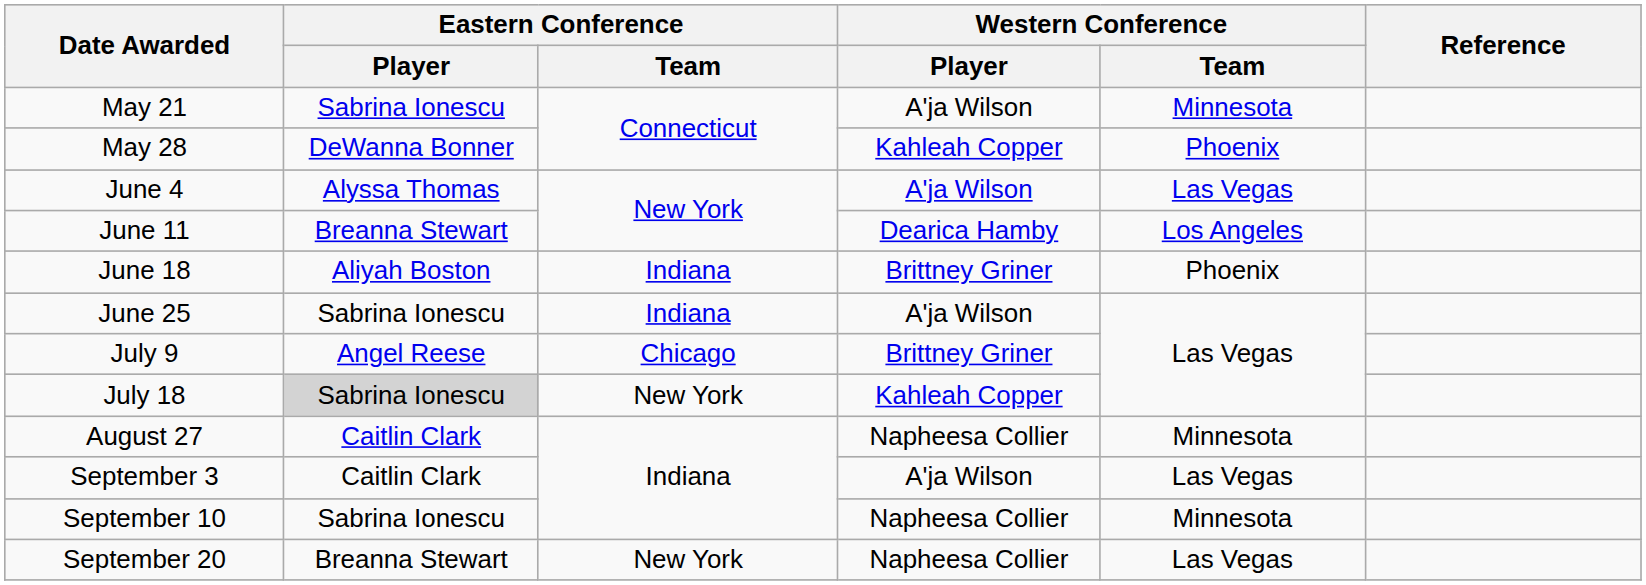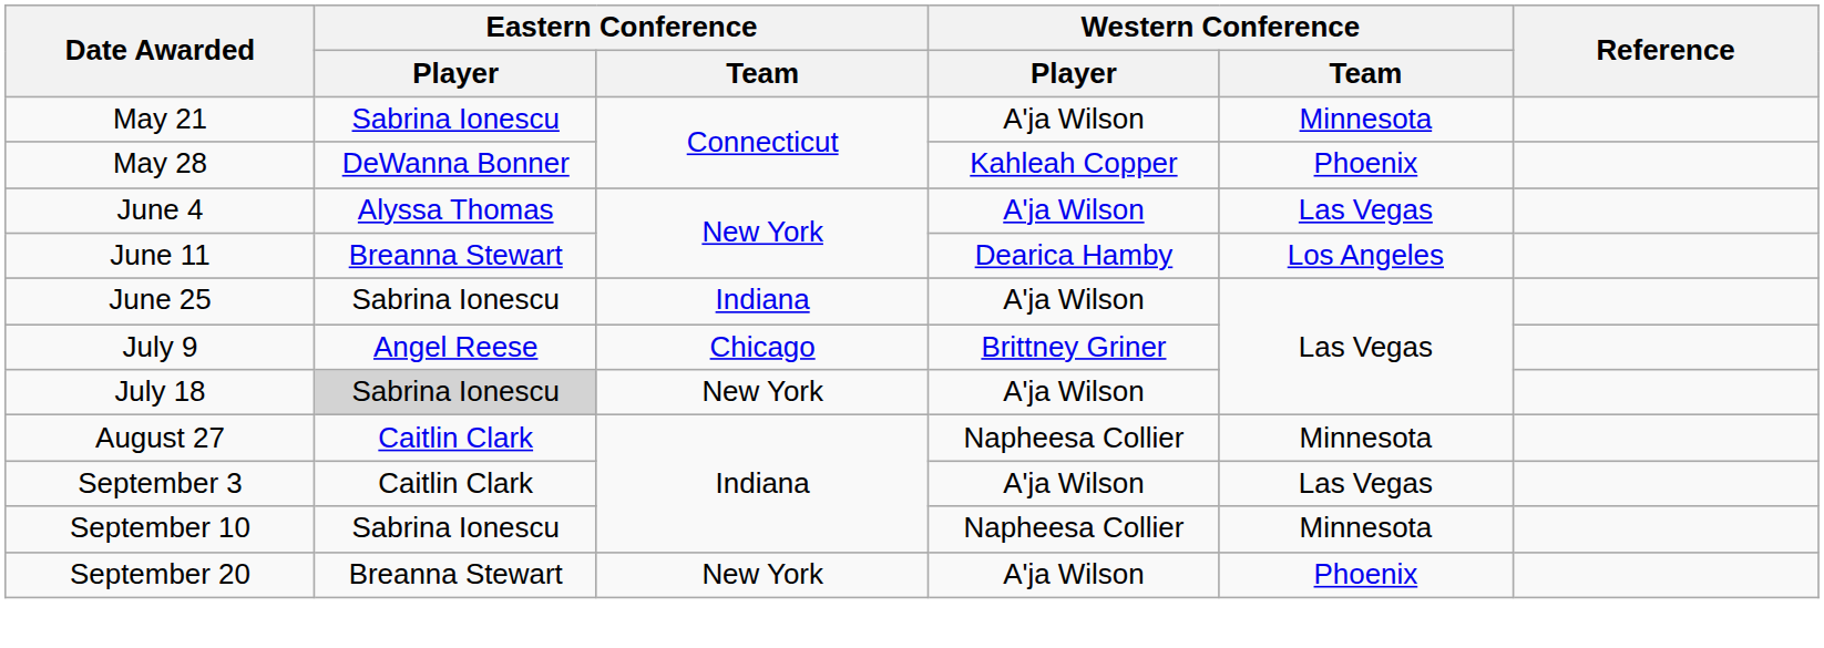 <table class="wikitable" style="width: 80%; text-align:center;">
 <tr>
 <th rowspan=2 width=60>Date Awarded</th>
 <th colspan=2 width=120>Eastern Conference</th>
 <th colspan=2 width=120>Western Conference</th>
 <th rowspan=2 width=50>Reference</th>
 </tr>
 <tr>
 <th width=60>Player</th>
 <th width=60>Team</th>
 <th width=60>Player</th>
 <th width=60>Team</th>
 </tr>
 <tr>
 <td>May 21</td>
 <td><a href='#'>Sabrina Ionescu</a></td>
 <td rowspan=2><a href='#'>Connecticut</a></td>
 <td>A'ja Wilson </td>
 <td><a href='#'>Minnesota</a></td>
 <td></td>
 </tr>
 <tr>
 <td>May 28</td>
 <td><a href='#'>DeWanna Bonner</a></td>
 <td><a href='#'>Kahleah Copper</a></td>
 <td><a href='#'>Phoenix</a></td>
 <td></td>
 </tr>
 <tr>
 <td>June 4</td>
 <td><a href='#'>Alyssa Thomas</a></td>
 <td rowspan=2><a href='#'>New York</a></td>
 <td><a href='#'>A'ja Wilson</a></td>
 <td><a href='#'>Las Vegas</a></td>
 <td></td>
 </tr>
 <tr>
 <td>June 11</td>
 <td><a href='#'>Breanna Stewart</a></td>
 <td><a href='#'>Dearica Hamby</a></td>
 <td><a href='#'>Los Angeles</a></td>
 <td></td>
 </tr>
 <tr>
-<td>June 18</td>
-<td><a href='#'>Aliyah Boston</a></td>
-<td><a href='#'>Indiana</a></td>
-<td><a href='#'>Brittney Griner</a></td>
-<td>Phoenix</td>
-<td></td>
-</tr>
-<tr>
 <td>June 25</td>
 <td>Sabrina Ionescu </td>
 <td><a href='#'>Indiana</a></td>
 <td>A'ja Wilson </td>
 <td rowspan=3>Las Vegas</td>
 <td></td>
 </tr>
 <tr>
 <td>July 9</td>
 <td><a href='#'>Angel Reese</a></td>
 <td><a href='#'>Chicago</a></td>
 <td><a href='#'>Brittney Griner</a></td>
 <td></td>
 </tr>
 <tr>
 <td>July 18</td>
 <td style="background: lightgrey;">Sabrina Ionescu </td>
 <td>New York</td>
-<td><a href='#'>Kahleah Copper</a></td>
+<td>A'ja Wilson </td>
 <td></td>
 </tr>
 <tr>
 <td>August 27</td>
 <td><a href='#'>Caitlin Clark</a></td>
 <td rowspan=3>Indiana</td>
 <td>Napheesa Collier </td>
 <td>Minnesota</td>
 <td></td>
 </tr>
 <tr>
 <td>September 3</td>
 <td>Caitlin Clark </td>
 <td>A'ja Wilson </td>
 <td>Las Vegas</td>
 <td></td>
 </tr>
 <tr>
 <td>September 10</td>
 <td>Sabrina Ionescu </td>
 <td>Napheesa Collier </td>
 <td>Minnesota</td>
 <td></td>
 </tr>
 <tr>
 <td>September 20</td>
 <td>Breanna Stewart </td>
 <td>New York</td>
-<td>Napheesa Collier </td>
-<td>Las Vegas</td>
+<td>A'ja Wilson </td>
+<td><a href='#'>Phoenix</a></td>
 <td></td>
 </tr>
 </table>
